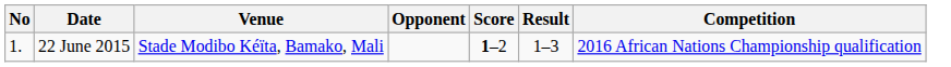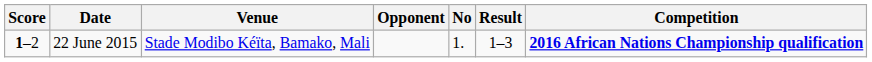 <table class="wikitable" style="font-size:85%;">
 <tr>
-<th>No</th>
+<th>Score</th>
 <th>Date</th>
 <th>Venue</th>
 <th>Opponent</th>
-<th>Score</th>
+<th>No</th>
 <th>Result</th>
 <th>Competition</th>
 </tr>
 <tr>
-<td>1.</td>
+<td align=center><strong>1</strong>–2</td>
 <td>22 June 2015</td>
 <td><a href='#'>Stade Modibo Kéïta</a>, <a href='#'>Bamako</a>, <a href='#'>Mali</a></td>
 <td></td>
-<td align=center><strong>1</strong>–2</td>
+<td>1.</td>
 <td align=center>1–3</td>
-<td><a href='#'>2016 African Nations Championship qualification</a></td>
+<td><strong><a href='#'>2016 African Nations Championship qualification</a></strong></td>
 </tr>
 </table>
